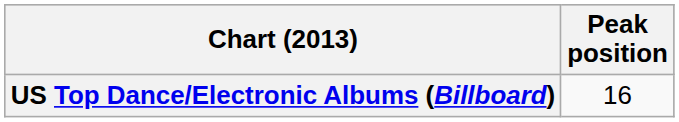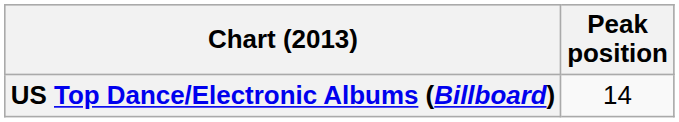 <table class="wikitable plainrowheaders" style="text-align:center">
 <tr>
 <th scope="col">Chart (2013)</th>
 <th scope="col">Peak<br>position</th>
 </tr>
 <tr>
 <th scope="row">US <a href='#'>Top Dance/Electronic Albums</a> (<em><a href='#'>Billboard</a></em>)</th>
-<td>16</td>
+<td>14</td>
 </tr>
 </table>
